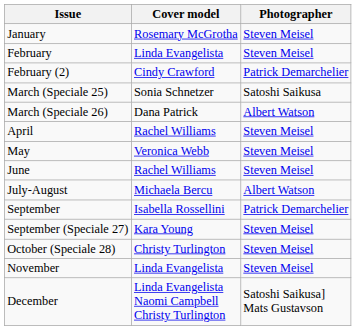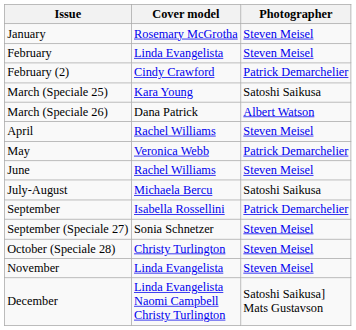 <table class="sortable wikitable">
 <tr>
 <th>Issue</th>
 <th>Cover model</th>
 <th>Photographer</th>
 </tr>
 <tr>
 <td>January</td>
 <td><a href='#'>Rosemary McGrotha</a></td>
 <td><a href='#'>Steven Meisel</a></td>
 </tr>
 <tr>
 <td>February</td>
 <td><a href='#'>Linda Evangelista</a></td>
 <td><a href='#'>Steven Meisel</a></td>
 </tr>
 <tr>
 <td>February (2)</td>
 <td><a href='#'>Cindy Crawford</a></td>
 <td><a href='#'>Patrick Demarchelier</a></td>
 </tr>
 <tr>
 <td>March (Speciale 25)</td>
-<td>Sonia Schnetzer</td>
+<td><a href='#'>Kara Young</a></td>
 <td>Satoshi Saikusa</td>
 </tr>
 <tr>
 <td>March (Speciale 26)</td>
 <td>Dana Patrick</td>
 <td><a href='#'>Albert Watson</a></td>
 </tr>
 <tr>
 <td>April</td>
 <td><a href='#'>Rachel Williams</a></td>
 <td><a href='#'>Steven Meisel</a></td>
 </tr>
 <tr>
 <td>May</td>
 <td><a href='#'>Veronica Webb</a></td>
-<td><a href='#'>Steven Meisel</a></td>
+<td><a href='#'>Patrick Demarchelier</a></td>
 </tr>
 <tr>
 <td>June</td>
 <td><a href='#'>Rachel Williams</a></td>
 <td><a href='#'>Steven Meisel</a></td>
 </tr>
 <tr>
 <td>July-August</td>
 <td><a href='#'>Michaela Bercu</a></td>
-<td><a href='#'>Albert Watson</a></td>
+<td>Satoshi Saikusa</td>
 </tr>
 <tr>
 <td>September</td>
 <td><a href='#'>Isabella Rossellini</a></td>
 <td><a href='#'>Patrick Demarchelier</a></td>
 </tr>
 <tr>
 <td>September (Speciale 27)</td>
-<td><a href='#'>Kara Young</a></td>
+<td>Sonia Schnetzer</td>
 <td><a href='#'>Steven Meisel</a></td>
 </tr>
 <tr>
 <td>October (Speciale 28)</td>
 <td><a href='#'>Christy Turlington</a></td>
 <td><a href='#'>Steven Meisel</a></td>
 </tr>
 <tr>
 <td>November</td>
 <td><a href='#'>Linda Evangelista</a></td>
 <td><a href='#'>Steven Meisel</a></td>
 </tr>
 <tr>
 <td>December</td>
 <td><a href='#'>Linda Evangelista</a><br><a href='#'>Naomi Campbell</a><br><a href='#'>Christy Turlington</a></td>
 <td>Satoshi Saikusa] <br> Mats Gustavson</td>
 </tr>
 </table>
